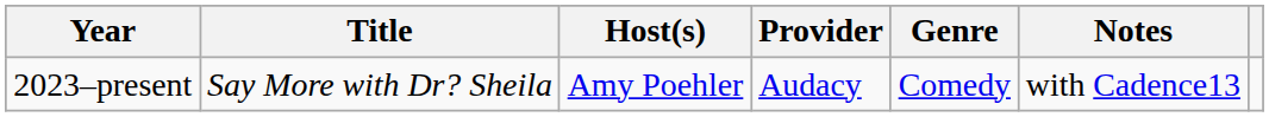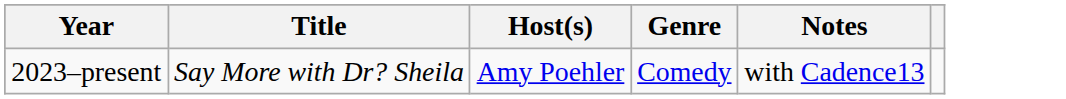 <table class="wikitable sortable">
 <tr>
 <th>Year</th>
 <th>Title</th>
 <th>Host(s)</th>
-<th>Provider</th>
 <th>Genre</th>
 <th class="unsortable">Notes</th>
 <th class="unsortable"></th>
 </tr>
 <tr>
 <td>2023–present</td>
 <td><em>Say More with Dr? Sheila</em></td>
 <td><a href='#'>Amy Poehler</a></td>
-<td><a href='#'>Audacy</a></td>
 <td><a href='#'>Comedy</a></td>
 <td>with <a href='#'>Cadence13</a></td>
 <td></td>
 </tr>
 </table>
